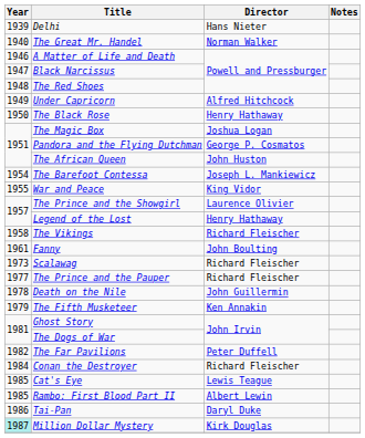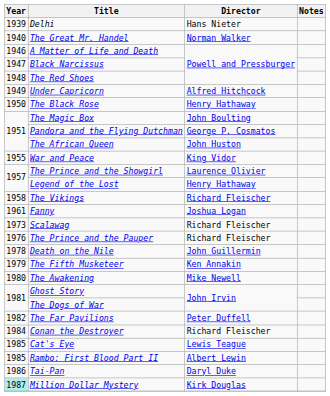 <table class="wikitable">
 <tr>
 <th>Year</th>
 <th>Title</th>
 <th>Director</th>
 <th>Notes</th>
 </tr>
 <tr>
 <td>1939</td>
 <td><em>Delhi</em></td>
 <td>Hans Nieter</td>
 <td></td>
 </tr>
 <tr>
 <td>1940</td>
 <td><em><a href='#'>The Great Mr. Handel</a></em></td>
 <td><a href='#'>Norman Walker</a></td>
 <td></td>
 </tr>
 <tr>
 <td>1946</td>
 <td><em><a href='#'>A Matter of Life and Death</a></em></td>
 <td rowspan=3><a href='#'>Powell and Pressburger</a></td>
 <td></td>
 </tr>
 <tr>
 <td>1947</td>
 <td><em><a href='#'>Black Narcissus</a></em></td>
 <td></td>
 </tr>
 <tr>
 <td>1948</td>
 <td><em><a href='#'>The Red Shoes</a></em></td>
 <td></td>
 </tr>
 <tr>
 <td>1949</td>
 <td><em><a href='#'>Under Capricorn</a></em></td>
 <td><a href='#'>Alfred Hitchcock</a></td>
 <td></td>
 </tr>
 <tr>
 <td>1950</td>
 <td><em><a href='#'>The Black Rose</a></em></td>
 <td><a href='#'>Henry Hathaway</a></td>
 <td></td>
 </tr>
 <tr>
 <td rowspan=3>1951</td>
 <td><em><a href='#'>The Magic Box</a></em></td>
-<td><a href='#'>Joshua Logan</a></td>
+<td><a href='#'>John Boulting</a></td>
 <td></td>
 </tr>
 <tr>
 <td><em><a href='#'>Pandora and the Flying Dutchman</a></em></td>
 <td><a href='#'>George P. Cosmatos</a></td>
 <td></td>
 </tr>
 <tr>
 <td><em><a href='#'>The African Queen</a></em></td>
 <td><a href='#'>John Huston</a></td>
-<td></td>
-</tr>
-<tr>
-<td>1954</td>
-<td><em><a href='#'>The Barefoot Contessa</a></em></td>
-<td><a href='#'>Joseph L. Mankiewicz</a></td>
 <td></td>
 </tr>
 <tr>
 <td>1955</td>
 <td><em><a href='#'>War and Peace</a></em></td>
 <td><a href='#'>King Vidor</a></td>
 <td></td>
 </tr>
 <tr>
 <td rowspan=2>1957</td>
 <td><em><a href='#'>The Prince and the Showgirl</a></em></td>
 <td><a href='#'>Laurence Olivier</a></td>
 <td></td>
 </tr>
 <tr>
 <td><em><a href='#'>Legend of the Lost</a></em></td>
 <td><a href='#'>Henry Hathaway</a></td>
 <td></td>
 </tr>
 <tr>
 <td>1958</td>
 <td><em><a href='#'>The Vikings</a></em></td>
 <td><a href='#'>Richard Fleischer</a></td>
 <td></td>
 </tr>
 <tr>
 <td>1961</td>
 <td><em><a href='#'>Fanny</a></em></td>
-<td><a href='#'>John Boulting</a></td>
+<td><a href='#'>Joshua Logan</a></td>
 <td></td>
 </tr>
 <tr>
 <td>1973</td>
 <td><em><a href='#'>Scalawag</a></em></td>
 <td>Richard Fleischer</td>
 <td></td>
 </tr>
 <tr>
-<td>1977</td>
+<td>1976</td>
 <td><em><a href='#'>The Prince and the Pauper</a></em></td>
 <td>Richard Fleischer</td>
 <td></td>
 </tr>
 <tr>
 <td>1978</td>
 <td><em><a href='#'>Death on the Nile</a></em></td>
 <td><a href='#'>John Guillermin</a></td>
 <td></td>
 </tr>
 <tr>
 <td>1979</td>
 <td><em><a href='#'>The Fifth Musketeer</a></em></td>
 <td><a href='#'>Ken Annakin</a></td>
+<td></td>
+</tr>
+<tr>
+<td>1980</td>
+<td><em><a href='#'>The Awakening</a></em></td>
+<td><a href='#'>Mike Newell</a></td>
 <td></td>
 </tr>
 <tr>
 <td rowspan=2>1981</td>
 <td><em><a href='#'>Ghost Story</a></em></td>
 <td rowspan=2><a href='#'>John Irvin</a></td>
 <td></td>
 </tr>
 <tr>
 <td><em><a href='#'>The Dogs of War</a></em></td>
 <td></td>
 </tr>
 <tr>
 <td>1982</td>
 <td><em><a href='#'>The Far Pavilions</a></em></td>
 <td><a href='#'>Peter Duffell</a></td>
 <td></td>
 </tr>
 <tr>
 <td>1984</td>
 <td><em><a href='#'>Conan the Destroyer</a></em></td>
 <td>Richard Fleischer</td>
 <td></td>
 </tr>
 <tr>
 <td>1985</td>
 <td><em><a href='#'>Cat's Eye</a></em></td>
 <td><a href='#'>Lewis Teague</a></td>
 <td></td>
 </tr>
 <tr>
 <td>1985</td>
 <td><em><a href='#'>Rambo: First Blood Part II</a></em></td>
 <td><a href='#'>Albert Lewin</a></td>
 <td></td>
 </tr>
 <tr>
 <td>1986</td>
 <td><em><a href='#'>Tai-Pan</a></em></td>
 <td><a href='#'>Daryl Duke</a></td>
 <td></td>
 </tr>
 <tr>
 <td style="background: paleturquoise;">1987</td>
 <td><em><a href='#'>Million Dollar Mystery</a></em></td>
 <td><a href='#'>Kirk Douglas</a></td>
 <td></td>
 </tr>
 <tr>
 </tr>
 </table>
